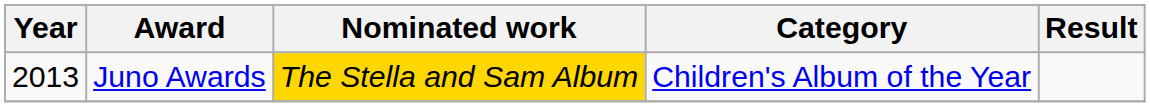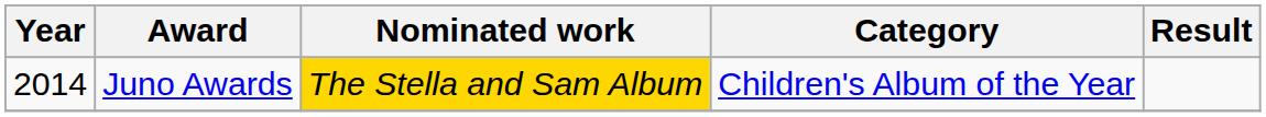 <table class="wikitable plainrowheaders" style="text-align:center;">
 <tr>
 <th>Year</th>
 <th>Award</th>
 <th>Nominated work</th>
 <th>Category</th>
 <th>Result</th>
 </tr>
 <tr>
-<td rowspan="1">2013</td>
+<td rowspan="1">2014</td>
 <td rowspan="1"><a href='#'>Juno Awards</a></td>
 <td style="background: gold;"><em>The Stella and Sam Album</em></td>
 <td><a href='#'>Children's Album of the Year</a></td>
 <td></td>
 </tr>
 <tr>
 </tr>
 </table>
